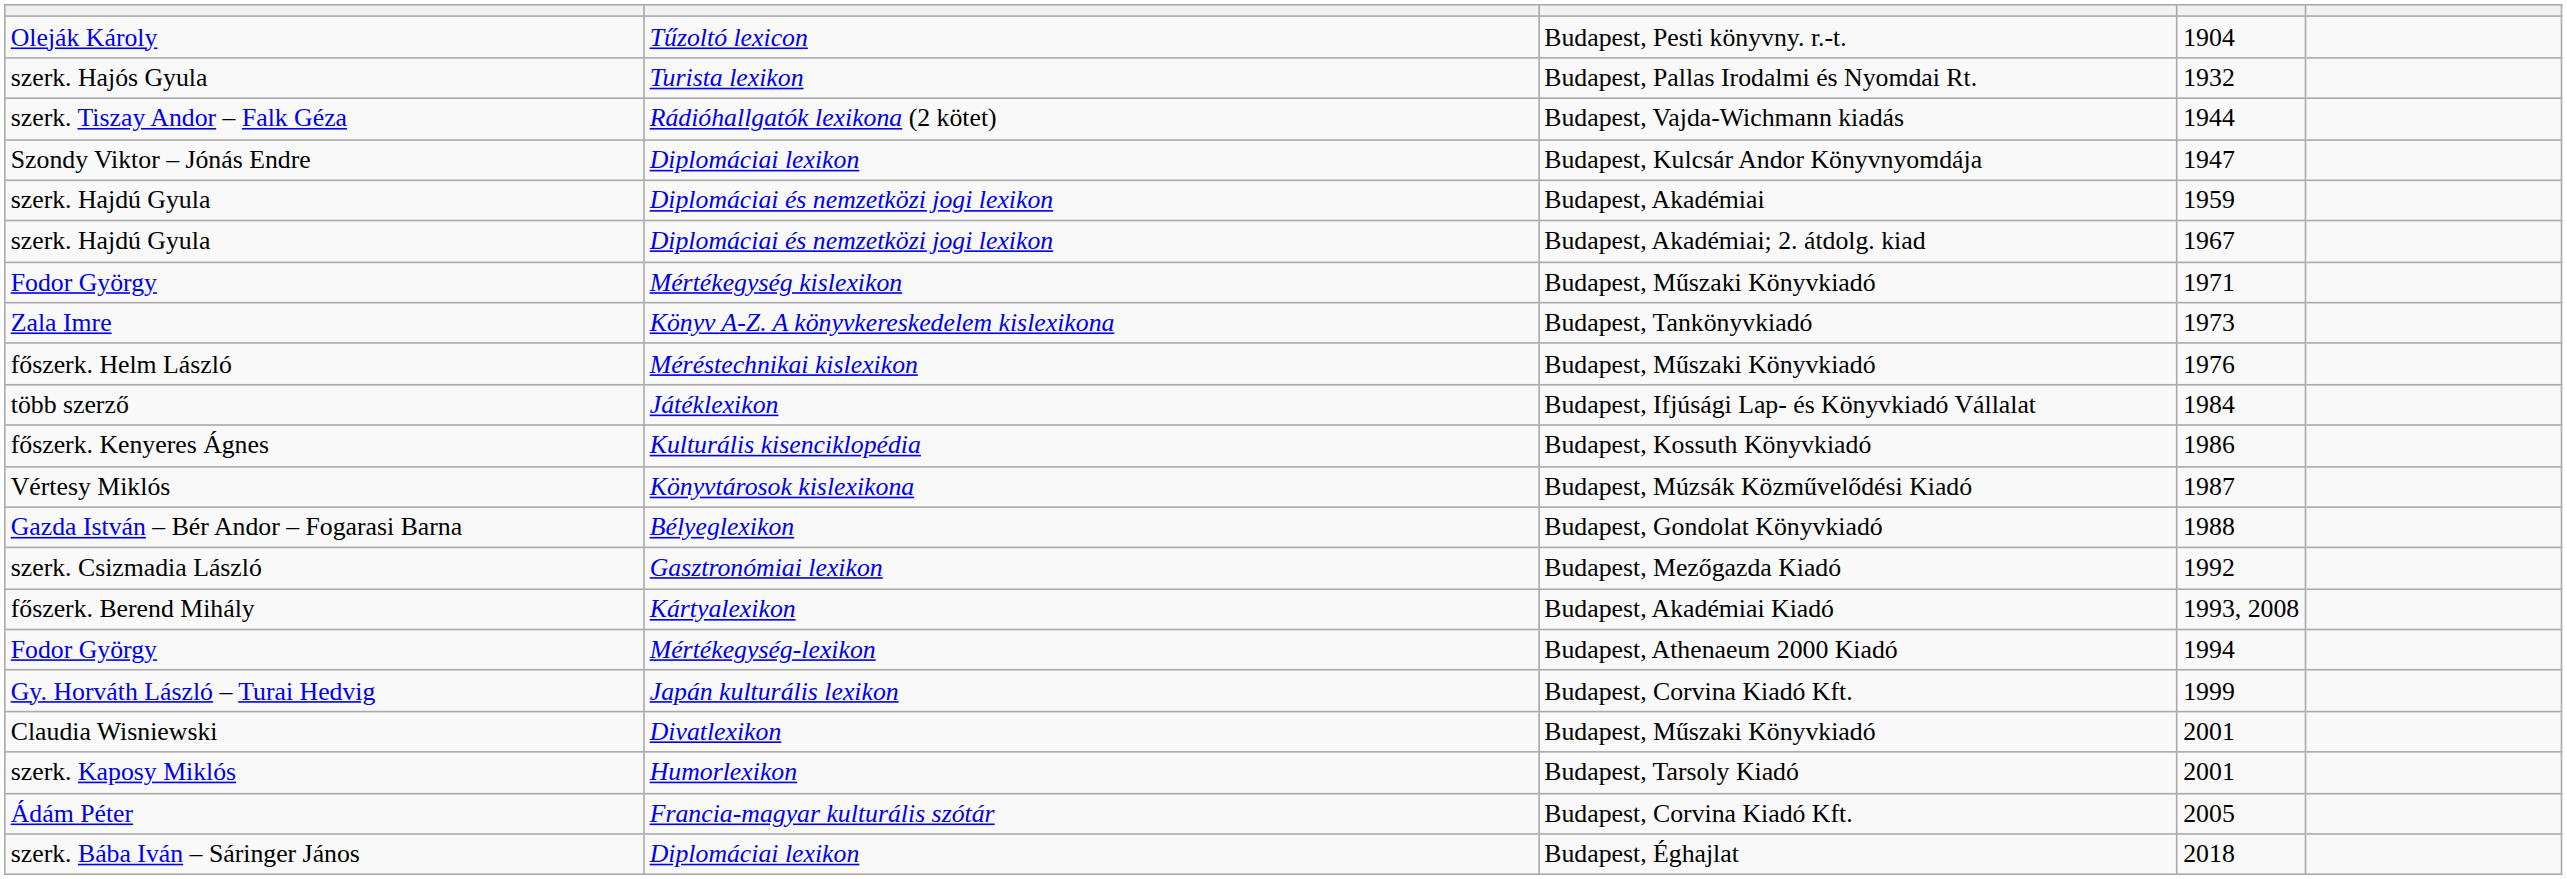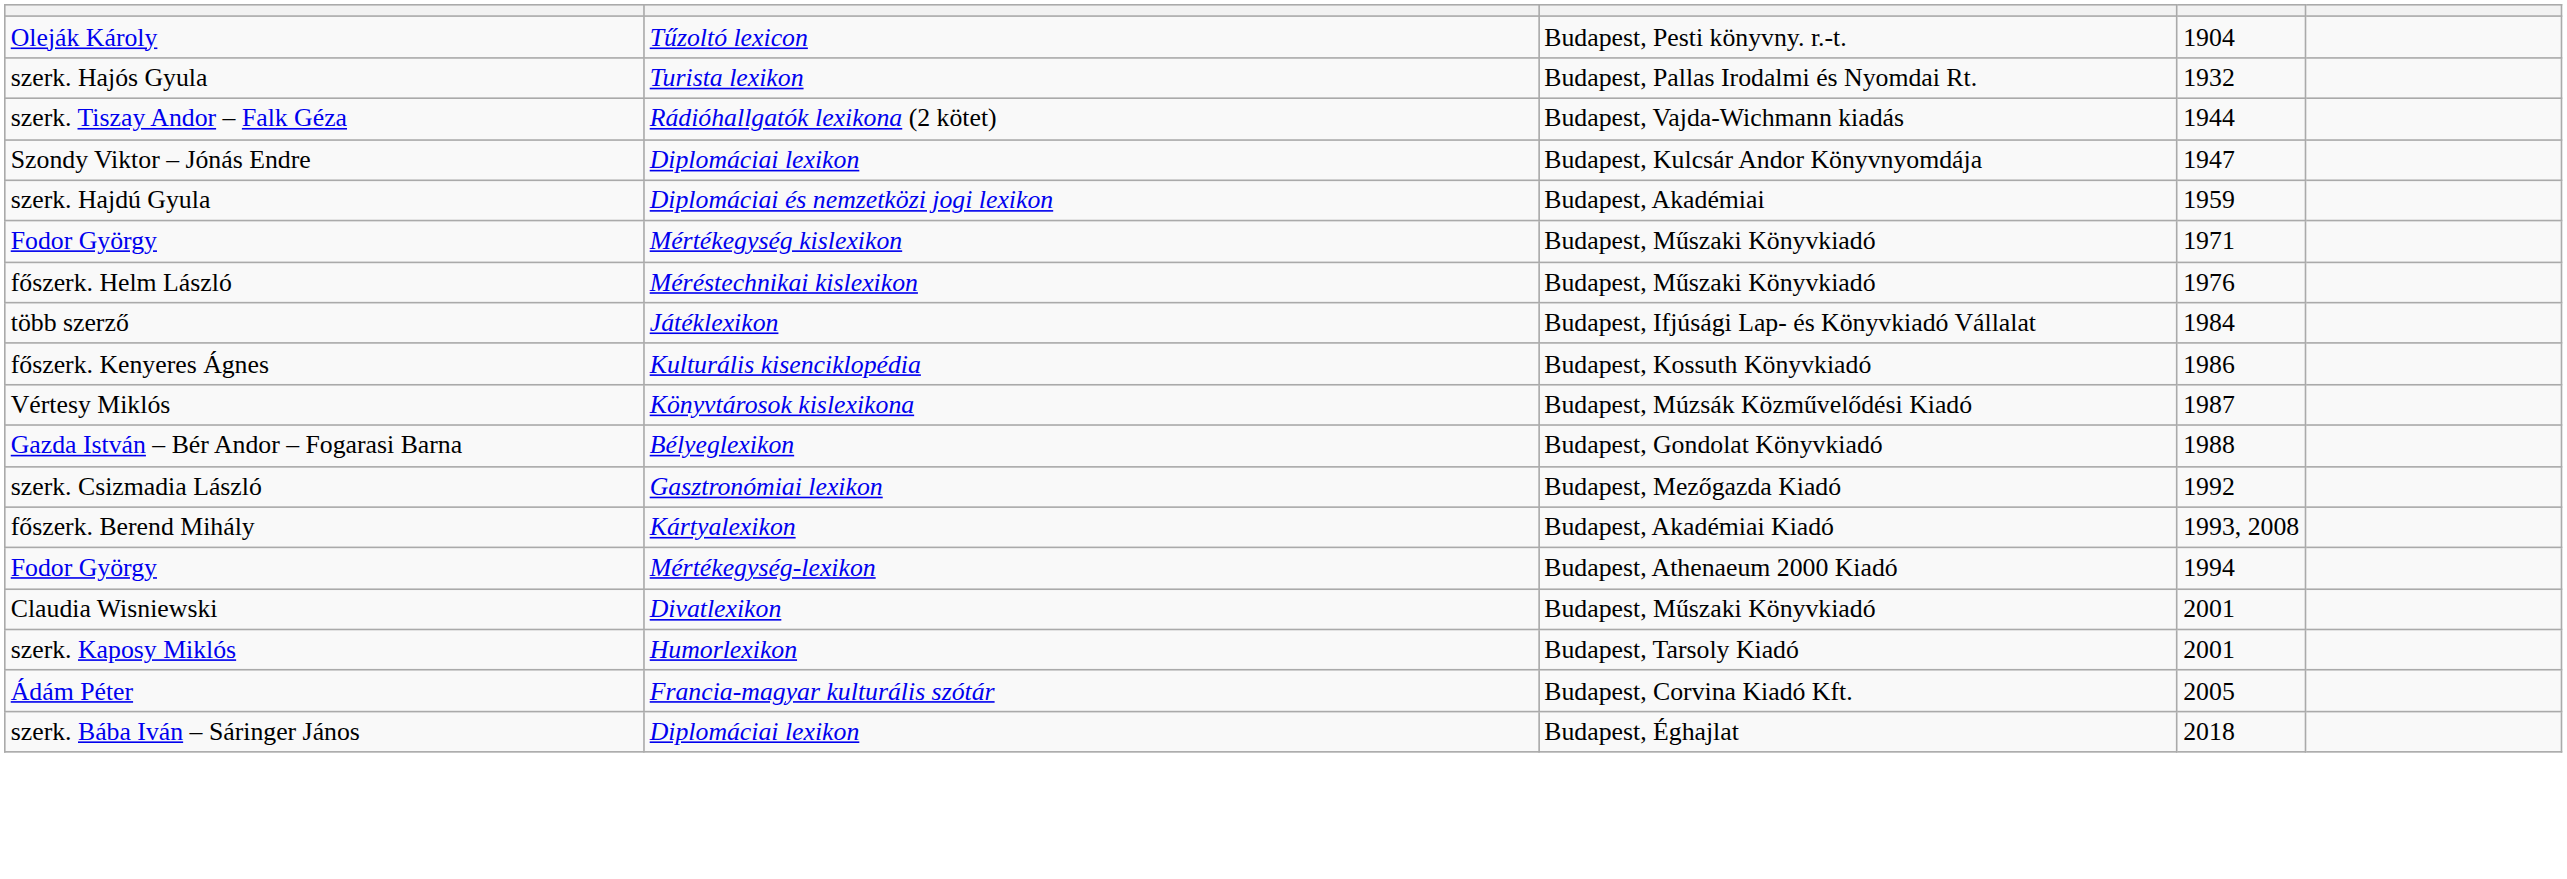 <table class="wikitable sortable">
 <tr>
 <th bgcolor="#DAA520" width="25%"></th>
 <th bgcolor="#DAA520" width="35%"></th>
 <th bgcolor="#DAA520" width="25%"></th>
 <th bgcolor="#DAA520" width="5%"></th>
 <th bgcolor="#DAA520" width="10%"></th>
 </tr>
 <tr>
 <td><a href='#'>Oleják Károly</a></td>
 <td><em><a href='#'>Tűzoltó lexicon</a></em></td>
 <td>Budapest, Pesti könyvny. r.-t.</td>
 <td>1904</td>
 <td></td>
 </tr>
 <tr>
 <td>szerk. Hajós Gyula</td>
 <td><em><a href='#'>Turista lexikon</a></em></td>
 <td>Budapest, Pallas Irodalmi és Nyomdai Rt.</td>
 <td>1932</td>
 <td></td>
 </tr>
 <tr>
 <td>szerk. <a href='#'>Tiszay Andor</a> – <a href='#'>Falk Géza</a></td>
 <td><em><a href='#'>Rádióhallgatók lexikona</a></em> (2 kötet)</td>
 <td>Budapest, Vajda-Wichmann kiadás</td>
 <td>1944</td>
 <td></td>
 </tr>
 <tr>
 <td>Szondy Viktor – Jónás Endre</td>
 <td><em><a href='#'>Diplomáciai lexikon</a></em></td>
 <td>Budapest, Kulcsár Andor Könyvnyomdája</td>
 <td>1947</td>
 <td></td>
 </tr>
 <tr>
 <td>szerk. Hajdú Gyula</td>
 <td><em><a href='#'>Diplomáciai és nemzetközi jogi lexikon</a></em></td>
 <td>Budapest, Akadémiai</td>
 <td>1959</td>
 <td></td>
 </tr>
 <tr>
-<td>szerk. Hajdú Gyula</td>
-<td><em><a href='#'>Diplomáciai és nemzetközi jogi lexikon</a></em></td>
-<td>Budapest, Akadémiai; 2. átdolg. kiad</td>
-<td>1967</td>
-<td></td>
-</tr>
-<tr>
 <td><a href='#'>Fodor György</a></td>
 <td><em><a href='#'>Mértékegység kislexikon</a></em></td>
 <td>Budapest, Műszaki Könyvkiadó</td>
 <td>1971</td>
-<td></td>
-</tr>
-<tr>
-<td><a href='#'>Zala Imre</a></td>
-<td><em><a href='#'>Könyv A-Z. A könyvkereskedelem kislexikona</a></em></td>
-<td>Budapest, Tankönyvkiadó</td>
-<td>1973</td>
 <td></td>
 </tr>
 <tr>
 <td>főszerk. Helm László</td>
 <td><em><a href='#'>Méréstechnikai kislexikon</a></em></td>
 <td>Budapest, Műszaki Könyvkiadó</td>
 <td>1976</td>
 <td></td>
 </tr>
 <tr>
 <td>több szerző</td>
 <td><em><a href='#'>Játéklexikon</a></em></td>
 <td>Budapest, Ifjúsági Lap- és Könyvkiadó Vállalat</td>
 <td>1984</td>
 <td></td>
 </tr>
 <tr>
 <td>főszerk. Kenyeres Ágnes</td>
 <td><em><a href='#'>Kulturális kisenciklopédia</a></em></td>
 <td>Budapest, Kossuth Könyvkiadó</td>
 <td>1986</td>
 <td></td>
 </tr>
 <tr>
 <td>Vértesy Miklós</td>
 <td><em><a href='#'>Könyvtárosok kislexikona</a></em></td>
 <td>Budapest, Múzsák Közművelődési Kiadó</td>
 <td>1987</td>
 <td></td>
 </tr>
 <tr>
 <td><a href='#'>Gazda István</a> – Bér Andor – Fogarasi Barna</td>
 <td><em><a href='#'>Bélyeglexikon</a></em></td>
 <td>Budapest, Gondolat Könyvkiadó</td>
 <td>1988</td>
 <td></td>
 </tr>
 <tr>
 <td>szerk. Csizmadia László</td>
 <td><em><a href='#'>Gasztronómiai lexikon</a></em></td>
 <td>Budapest, Mezőgazda Kiadó</td>
 <td>1992</td>
 <td></td>
 </tr>
 <tr>
 <td>főszerk. Berend Mihály</td>
 <td><em><a href='#'>Kártyalexikon</a></em></td>
 <td>Budapest, Akadémiai Kiadó</td>
 <td>1993, 2008</td>
 <td></td>
 </tr>
 <tr>
 <td><a href='#'>Fodor György</a></td>
 <td><em><a href='#'>Mértékegység-lexikon</a></em></td>
 <td>Budapest, Athenaeum 2000 Kiadó</td>
 <td>1994</td>
 <td></td>
 </tr>
 <tr>
-<td><a href='#'>Gy. Horváth László</a> – <a href='#'>Turai Hedvig</a></td>
-<td><em><a href='#'>Japán kulturális lexikon</a></em></td>
-<td>Budapest, Corvina Kiadó Kft.</td>
-<td>1999</td>
-<td></td>
-</tr>
-<tr>
 <td>Claudia Wisniewski</td>
 <td><em><a href='#'>Divatlexikon</a></em></td>
 <td>Budapest, Műszaki Könyvkiadó</td>
 <td>2001</td>
 <td></td>
 </tr>
 <tr>
 <td>szerk. <a href='#'>Kaposy Miklós</a></td>
 <td><em><a href='#'>Humorlexikon</a></em></td>
 <td>Budapest, Tarsoly Kiadó</td>
 <td>2001</td>
 <td></td>
 </tr>
 <tr>
 <td><a href='#'>Ádám Péter</a></td>
 <td><em><a href='#'>Francia-magyar kulturális szótár</a></em></td>
 <td>Budapest, Corvina Kiadó Kft.</td>
 <td>2005</td>
 <td></td>
 </tr>
 <tr>
 <td>szerk. <a href='#'>Bába Iván</a> – Sáringer János</td>
 <td><em><a href='#'>Diplomáciai lexikon</a></em></td>
 <td>Budapest, Éghajlat</td>
 <td>2018</td>
 <td></td>
 </tr>
 </table>
